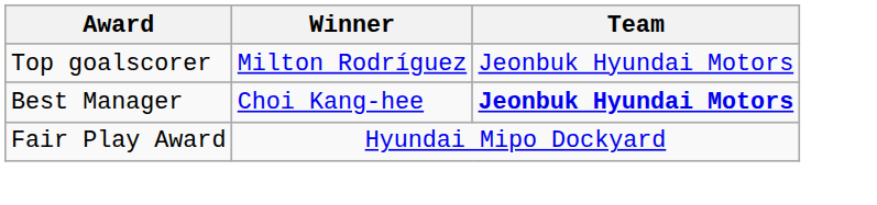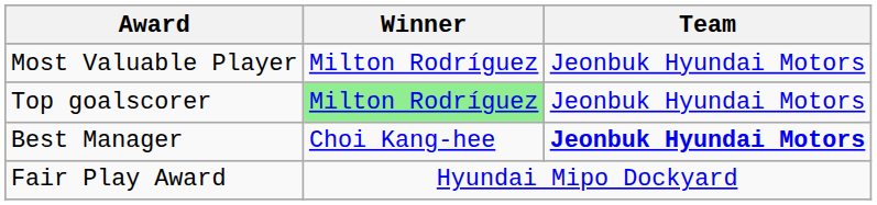 <table class="wikitable">
 <tr>
 <th>Award</th>
 <th>Winner</th>
 <th>Team</th>
 </tr>
 <tr>
+<td>Most Valuable Player</td>
+<td> <a href='#'>Milton Rodríguez</a></td>
+<td><a href='#'>Jeonbuk Hyundai Motors</a></td>
+</tr>
+<tr>
 <td>Top goalscorer</td>
-<td> <a href='#'>Milton Rodríguez</a></td>
+<td style="background: lightgreen;"> <a href='#'>Milton Rodríguez</a></td>
 <td><a href='#'>Jeonbuk Hyundai Motors</a></td>
 </tr>
 <tr>
 <td>Best Manager</td>
 <td> <a href='#'>Choi Kang-hee</a></td>
 <td><strong><a href='#'>Jeonbuk Hyundai Motors</a></strong></td>
 </tr>
 <tr>
 <td>Fair Play Award</td>
 <td colspan="2" align="center"><a href='#'>Hyundai Mipo Dockyard</a></td>
 </tr>
 </table>
